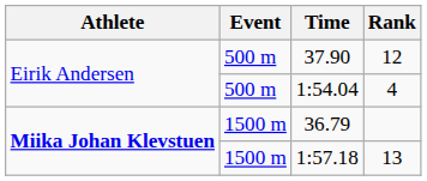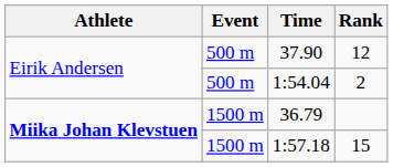 <table class="wikitable" style="font-size:90%">
 <tr>
 <th>Athlete</th>
 <th>Event</th>
 <th>Time</th>
 <th>Rank</th>
 </tr>
 <tr align=center>
 <td align=left rowspan=2><a href='#'>Eirik Andersen</a></td>
 <td align=left><a href='#'>500 m</a></td>
 <td>37.90</td>
 <td>12</td>
 </tr>
 <tr align=center>
 <td align=left><a href='#'>500 m</a></td>
 <td>1:54.04</td>
-<td>4</td>
+<td>2</td>
 </tr>
 <tr align=center>
 <td align=left rowspan=2><strong><a href='#'>Miika Johan Klevstuen</a></strong></td>
 <td align=left><a href='#'>1500 m</a></td>
 <td>36.79</td>
 <td></td>
 </tr>
 <tr align=center>
 <td align=left><a href='#'>1500 m</a></td>
 <td>1:57.18</td>
-<td>13</td>
+<td>15</td>
 </tr>
 </table>
